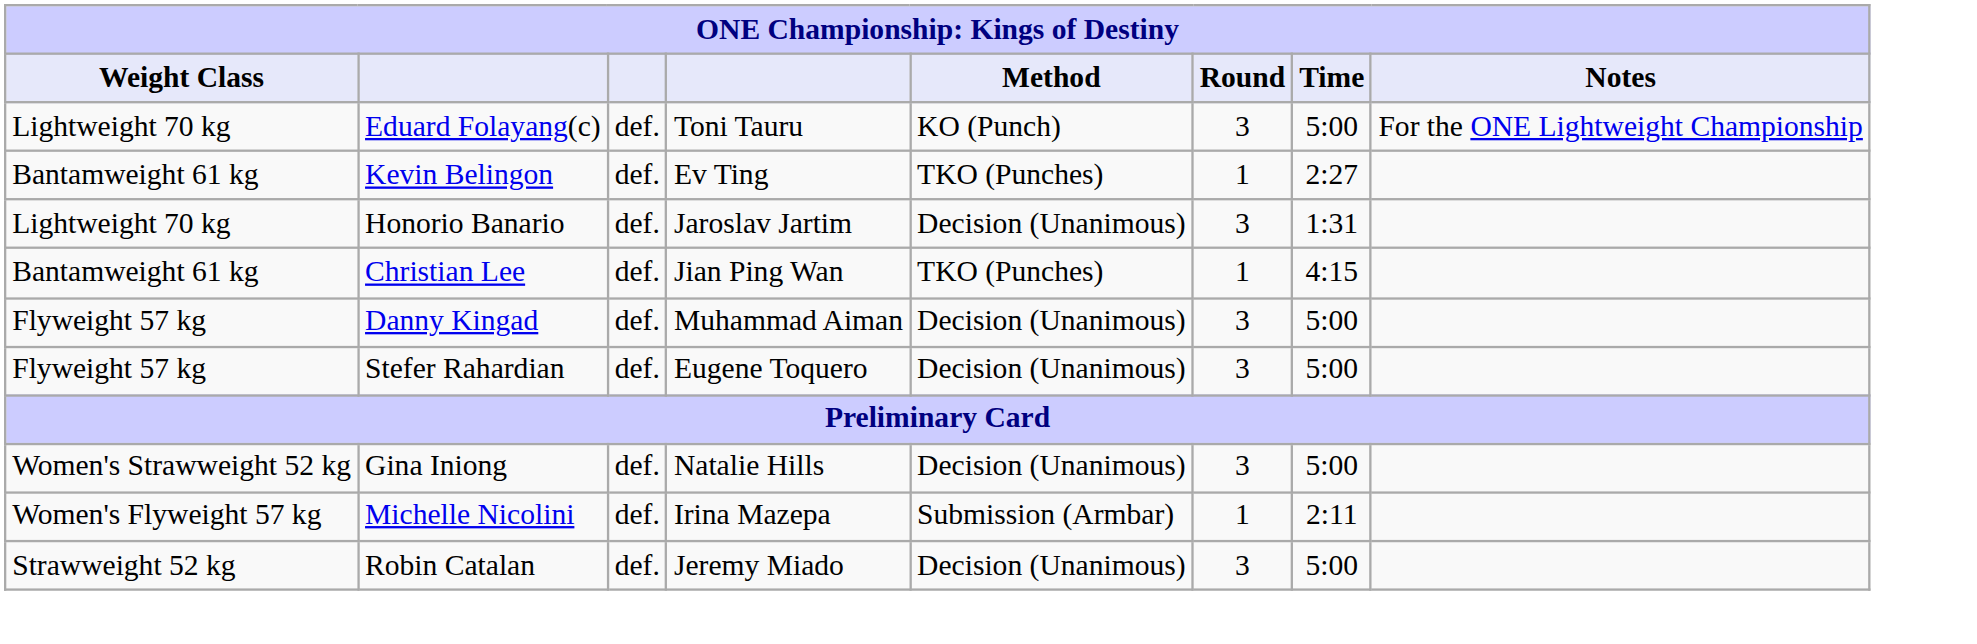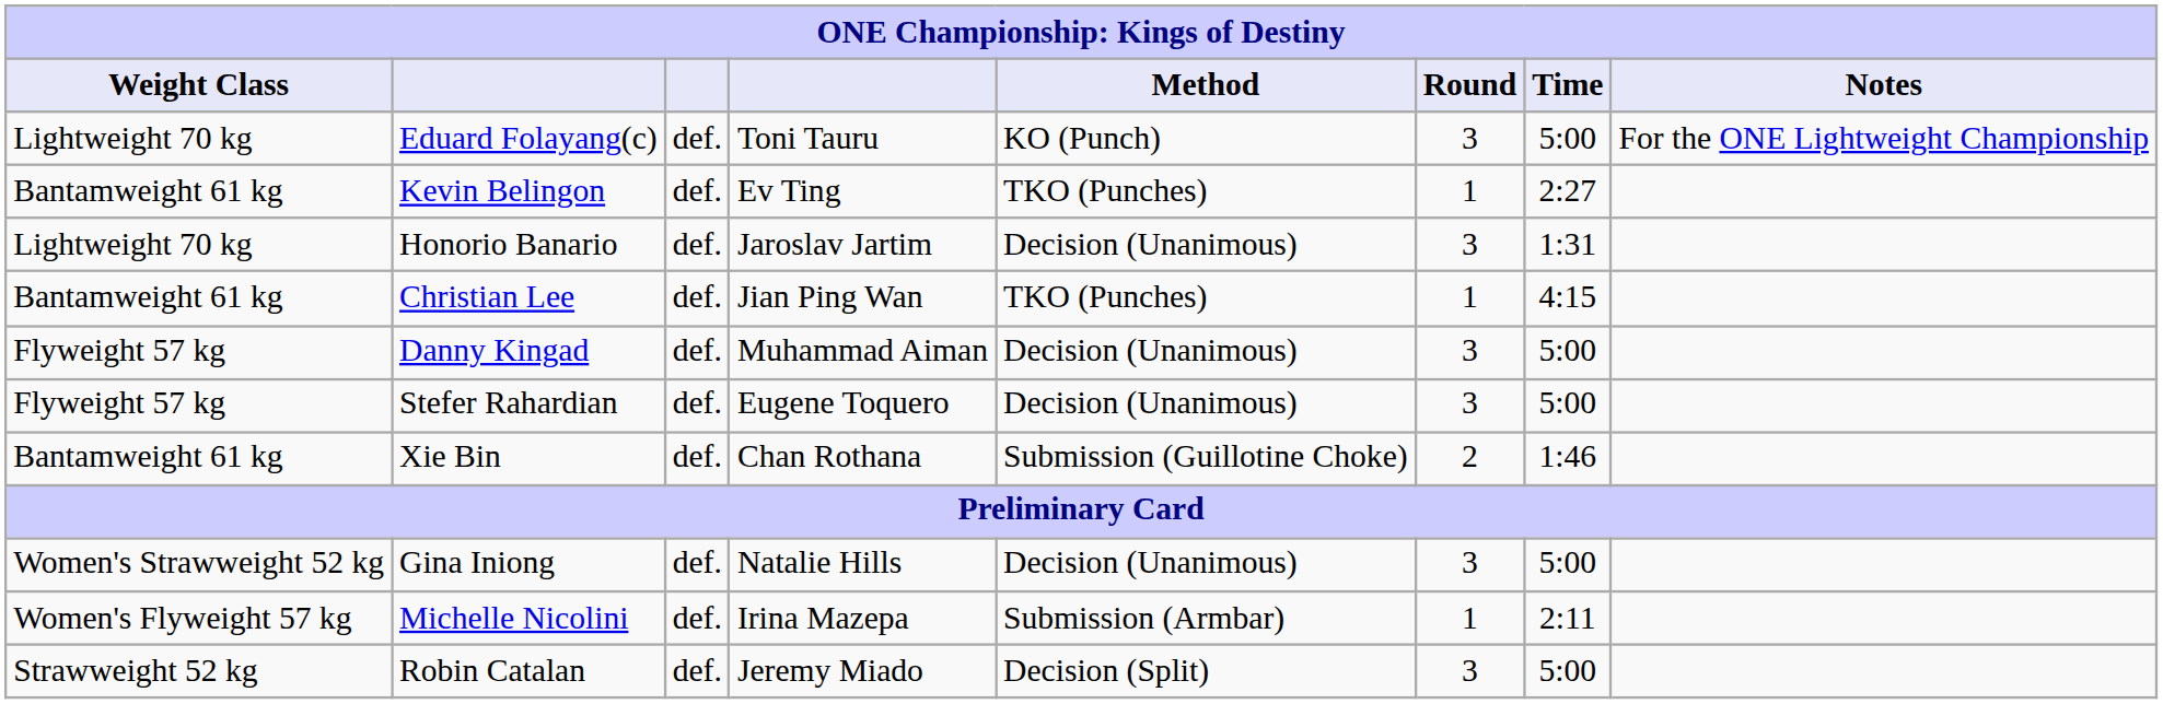 <table class="wikitable" style="font-size: 80%;">
 <tr>
 <th colspan="8" style="background-color: #ccf; color: #000080; text-align: center;"><strong>ONE Championship: Kings of Destiny</strong></th>
 </tr>
 <tr>
 <th colspan="1" style="background-color: #E6E8FA; color: #000000; text-align: center;">Weight Class</th>
 <th colspan="1" style="background-color: #E6E8FA; color: #000000; text-align: center;"></th>
 <th colspan="1" style="background-color: #E6E8FA; color: #000000; text-align: center;"></th>
 <th colspan="1" style="background-color: #E6E8FA; color: #000000; text-align: center;"></th>
 <th colspan="1" style="background-color: #E6E8FA; color: #000000; text-align: center;">Method</th>
 <th colspan="1" style="background-color: #E6E8FA; color: #000000; text-align: center;">Round</th>
 <th colspan="1" style="background-color: #E6E8FA; color: #000000; text-align: center;">Time</th>
 <th colspan="1" style="background-color: #E6E8FA; color: #000000; text-align: center;">Notes</th>
 </tr>
 <tr>
 <td>Lightweight 70 kg</td>
 <td> <a href='#'>Eduard Folayang</a>(c)</td>
 <td>def.</td>
 <td> Toni Tauru</td>
 <td>KO (Punch)</td>
 <td align=center>3</td>
 <td align=center>5:00</td>
 <td>For the <a href='#'>ONE Lightweight Championship</a></td>
 </tr>
 <tr>
 <td>Bantamweight 61 kg</td>
 <td> <a href='#'>Kevin Belingon</a></td>
 <td>def.</td>
 <td> Ev Ting</td>
 <td>TKO (Punches)</td>
 <td align=center>1</td>
 <td align=center>2:27</td>
 <td></td>
 </tr>
 <tr>
 <td>Lightweight 70 kg</td>
 <td> Honorio Banario</td>
 <td>def.</td>
 <td> Jaroslav Jartim</td>
 <td>Decision (Unanimous)</td>
 <td align=center>3</td>
 <td align=center>1:31</td>
 <td></td>
 </tr>
 <tr>
 <td>Bantamweight 61 kg</td>
 <td> <a href='#'>Christian Lee</a></td>
 <td>def.</td>
 <td> Jian Ping Wan</td>
 <td>TKO (Punches)</td>
 <td align=center>1</td>
 <td align=center>4:15</td>
 <td></td>
 </tr>
 <tr>
 <td>Flyweight 57 kg</td>
 <td> <a href='#'>Danny Kingad</a></td>
 <td>def.</td>
 <td> Muhammad Aiman</td>
 <td>Decision (Unanimous)</td>
 <td align=center>3</td>
 <td align=center>5:00</td>
 <td></td>
 </tr>
 <tr>
 <td>Flyweight 57 kg</td>
 <td> Stefer Rahardian</td>
 <td>def.</td>
 <td> Eugene Toquero</td>
 <td>Decision (Unanimous)</td>
 <td align=center>3</td>
 <td align=center>5:00</td>
 <td></td>
 </tr>
 <tr>
+<td>Bantamweight 61 kg</td>
+<td> Xie Bin</td>
+<td>def.</td>
+<td> Chan Rothana</td>
+<td>Submission (Guillotine Choke)</td>
+<td align=center>2</td>
+<td align=center>1:46</td>
+<td></td>
+</tr>
+<tr>
 <th colspan="8" style="background-color: #ccf; color: #000080; text-align: center;"><strong>Preliminary Card</strong></th>
 </tr>
 <tr>
 <td>Women's Strawweight 52 kg</td>
 <td> Gina Iniong</td>
 <td>def.</td>
 <td> Natalie Hills</td>
 <td>Decision (Unanimous)</td>
 <td align=center>3</td>
 <td align=center>5:00</td>
 <td></td>
 </tr>
 <tr>
 <td>Women's Flyweight 57 kg</td>
 <td> <a href='#'>Michelle Nicolini</a></td>
 <td>def.</td>
 <td> Irina Mazepa</td>
 <td>Submission (Armbar)</td>
 <td align=center>1</td>
 <td align=center>2:11</td>
 <td></td>
 </tr>
 <tr>
 <td>Strawweight 52 kg</td>
 <td> Robin Catalan</td>
 <td>def.</td>
 <td> Jeremy Miado</td>
-<td>Decision (Unanimous)</td>
+<td>Decision (Split)</td>
 <td align=center>3</td>
 <td align=center>5:00</td>
 <td></td>
 </tr>
 </table>
